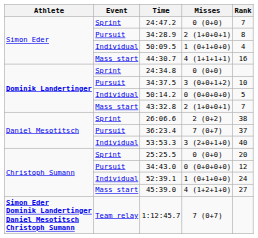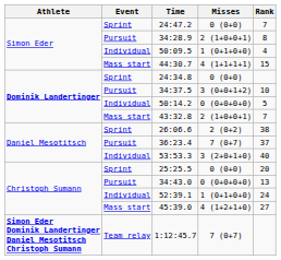 <table class="wikitable" style="font-size:90%">
 <tr>
 <th>Athlete</th>
 <th>Event</th>
 <th>Time</th>
 <th>Misses</th>
 <th>Rank</th>
 </tr>
 <tr align=center>
 <td align=left rowspan=4><a href='#'>Simon Eder</a></td>
 <td align=left><a href='#'>Sprint</a></td>
 <td>24:47.2</td>
 <td>0 (0+0)</td>
 <td>7</td>
 </tr>
 <tr align=center>
 <td align=left><a href='#'>Pursuit</a></td>
 <td>34:28.9</td>
 <td>2 (1+0+0+1)</td>
 <td>8</td>
 </tr>
 <tr align=center>
 <td align=left><a href='#'>Individual</a></td>
 <td>50:09.5</td>
 <td>1 (0+1+0+0)</td>
 <td>4</td>
 </tr>
 <tr align=center>
 <td align=left><a href='#'>Mass start</a></td>
 <td>44:30.7</td>
 <td>4 (1+1+1+1)</td>
-<td>16</td>
+<td>15</td>
 </tr>
 <tr align=center>
 <td align=left rowspan=4><strong><a href='#'>Dominik Landertinger</a></strong></td>
 <td align=left><a href='#'>Sprint</a></td>
 <td>24:34.8</td>
 <td>0 (0+0)</td>
 <td></td>
 </tr>
 <tr align=center>
 <td align=left><a href='#'>Pursuit</a></td>
 <td>34:37.5</td>
 <td>3 (0+0+1+2)</td>
 <td>10</td>
 </tr>
 <tr align=center>
 <td align=left><a href='#'>Individual</a></td>
 <td>50:14.2</td>
 <td>0 (0+0+0+0)</td>
 <td>5</td>
 </tr>
 <tr align=center>
 <td align=left><a href='#'>Mass start</a></td>
 <td>43:32.8</td>
 <td>2 (1+0+0+1)</td>
 <td>7</td>
 </tr>
 <tr align=center>
 <td align=left rowspan=3><a href='#'>Daniel Mesotitsch</a></td>
 <td align=left><a href='#'>Sprint</a></td>
 <td>26:06.6</td>
 <td>2 (0+2)</td>
 <td>38</td>
 </tr>
 <tr align=center>
 <td align=left><a href='#'>Pursuit</a></td>
 <td>36:23.4</td>
 <td>7 (0+7)</td>
 <td>37</td>
 </tr>
 <tr align=center>
 <td align=left><a href='#'>Individual</a></td>
 <td>53:53.3</td>
 <td>3 (2+0+1+0)</td>
 <td>40</td>
 </tr>
 <tr align=center>
 <td align=left rowspan=4><a href='#'>Christoph Sumann</a></td>
 <td align=left><a href='#'>Sprint</a></td>
 <td>25:25.5</td>
 <td>0 (0+0)</td>
 <td>20</td>
 </tr>
 <tr align=center>
 <td align=left><a href='#'>Pursuit</a></td>
 <td>34:43.0</td>
 <td>0 (0+0+0+0)</td>
-<td>12</td>
+<td>13</td>
 </tr>
 <tr align=center>
 <td align=left><a href='#'>Individual</a></td>
 <td>52:39.1</td>
 <td>1 (0+1+0+0)</td>
 <td>24</td>
 </tr>
 <tr align=center>
 <td align=left><a href='#'>Mass start</a></td>
 <td>45:39.0</td>
 <td>4 (1+2+1+0)</td>
 <td>27</td>
 </tr>
 <tr align=center>
 <td align=left><strong><a href='#'>Simon Eder</a><br><a href='#'>Dominik Landertinger</a><br><a href='#'>Daniel Mesotitsch</a><br><a href='#'>Christoph Sumann</a></strong></td>
 <td align=left><a href='#'>Team relay</a></td>
 <td>1:12:45.7</td>
 <td>7 (0+7)</td>
 <td></td>
 </tr>
 </table>
